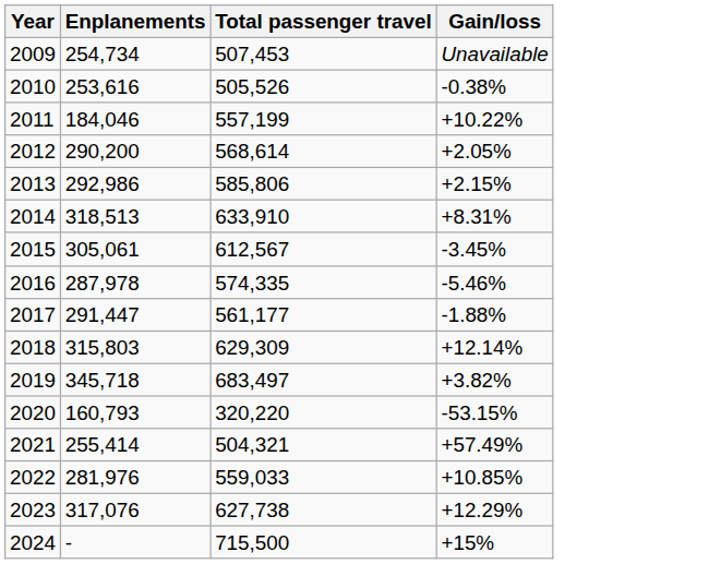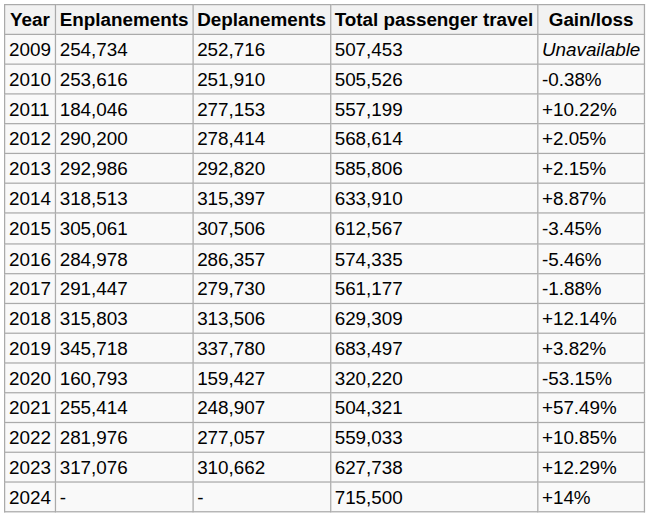 <table class="wikitable" style="font-size: 95%">
 <tr>
 <th>Year</th>
 <th>Enplanements</th>
+<th>Deplanements</th>
 <th>Total passenger travel</th>
 <th>Gain/loss</th>
 </tr>
 <tr>
 <td>2009</td>
 <td>254,734</td>
+<td>252,716</td>
 <td>507,453</td>
 <td><em>Unavailable</em></td>
 </tr>
 <tr>
 <td>2010</td>
 <td>253,616</td>
+<td>251,910</td>
 <td>505,526</td>
 <td>-0.38%</td>
 </tr>
 <tr>
 <td>2011</td>
 <td>184,046</td>
+<td>277,153</td>
 <td>557,199</td>
 <td>+10.22%</td>
 </tr>
 <tr>
 <td>2012</td>
 <td>290,200</td>
+<td>278,414</td>
 <td>568,614</td>
 <td>+2.05%</td>
 </tr>
 <tr>
 <td>2013</td>
 <td>292,986</td>
+<td>292,820</td>
 <td>585,806</td>
 <td>+2.15%</td>
 </tr>
 <tr>
 <td>2014</td>
 <td>318,513</td>
+<td>315,397</td>
 <td>633,910</td>
-<td>+8.31%</td>
+<td>+8.87%</td>
 </tr>
 <tr>
 <td>2015</td>
 <td>305,061</td>
+<td>307,506</td>
 <td>612,567</td>
 <td>-3.45%</td>
 </tr>
 <tr>
 <td>2016</td>
-<td>287,978</td>
+<td>284,978</td>
+<td>286,357</td>
 <td>574,335</td>
 <td>-5.46%</td>
 </tr>
 <tr>
 <td>2017</td>
 <td>291,447</td>
+<td>279,730</td>
 <td>561,177</td>
 <td>-1.88%</td>
 </tr>
 <tr>
 <td>2018</td>
 <td>315,803</td>
+<td>313,506</td>
 <td>629,309</td>
 <td>+12.14%</td>
 </tr>
 <tr>
 <td>2019</td>
 <td>345,718</td>
+<td>337,780</td>
 <td>683,497</td>
 <td>+3.82%</td>
 </tr>
 <tr>
 <td>2020</td>
 <td>160,793</td>
+<td>159,427</td>
 <td>320,220</td>
 <td>-53.15%</td>
 </tr>
 <tr>
 <td>2021</td>
 <td>255,414</td>
+<td>248,907</td>
 <td>504,321</td>
 <td>+57.49%</td>
 </tr>
 <tr>
 <td>2022</td>
 <td>281,976</td>
+<td>277,057</td>
 <td>559,033</td>
 <td>+10.85%</td>
 </tr>
 <tr>
 <td>2023</td>
 <td>317,076</td>
+<td>310,662</td>
 <td>627,738</td>
 <td>+12.29%</td>
 </tr>
 <tr>
 <td>2024</td>
 <td>-</td>
+<td>-</td>
 <td>715,500</td>
-<td>+15%</td>
+<td>+14%</td>
 </tr>
 </table>
